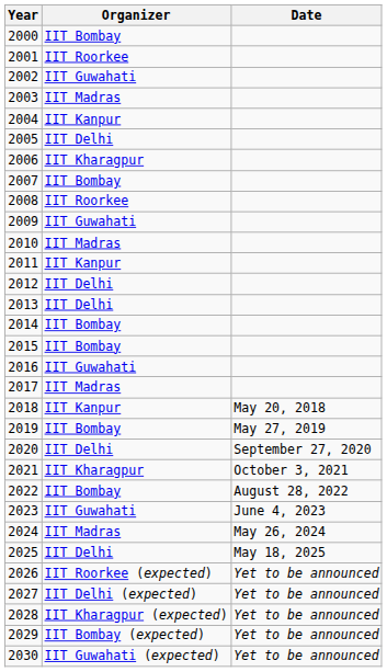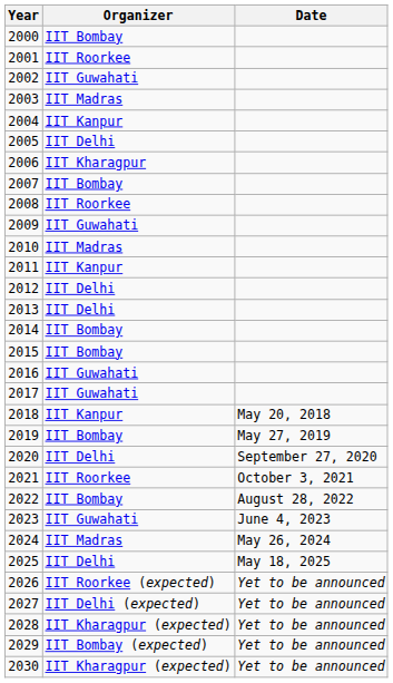 <table class="wikitable">
 <tr>
 <th>Year</th>
 <th>Organizer</th>
 <th>Date</th>
 </tr>
 <tr>
 <td>2000</td>
 <td><a href='#'>IIT Bombay</a></td>
 <td></td>
 </tr>
 <tr>
 <td>2001</td>
 <td><a href='#'>IIT Roorkee</a></td>
 <td></td>
 </tr>
 <tr>
 <td>2002</td>
 <td><a href='#'>IIT Guwahati</a></td>
 <td></td>
 </tr>
 <tr>
 <td>2003</td>
 <td><a href='#'>IIT Madras</a></td>
 <td></td>
 </tr>
 <tr>
 <td>2004</td>
 <td><a href='#'>IIT Kanpur</a></td>
 <td></td>
 </tr>
 <tr>
 <td>2005</td>
 <td><a href='#'>IIT Delhi</a></td>
 <td></td>
 </tr>
 <tr>
 <td>2006</td>
 <td Indian Institute of Technology Kharagpur><a href='#'>IIT Kharagpur</a></td>
 <td></td>
 </tr>
 <tr>
 <td>2007</td>
 <td Indian Institute of Technology Bombay><a href='#'>IIT Bombay</a></td>
 <td></td>
 </tr>
 <tr>
 <td>2008</td>
 <td Indian Institute of Technology Roorkee><a href='#'>IIT Roorkee</a></td>
 <td></td>
 </tr>
 <tr>
 <td>2009</td>
 <td Indian Institute of Technology Guwahati><a href='#'>IIT Guwahati</a></td>
 <td></td>
 </tr>
 <tr>
 <td>2010</td>
 <td Indian Institute of Technology Madras><a href='#'>IIT Madras</a></td>
 <td></td>
 </tr>
 <tr>
 <td>2011</td>
 <td Indian Institute of Technology Kanpur><a href='#'>IIT Kanpur</a></td>
 <td></td>
 </tr>
 <tr>
 <td>2012</td>
 <td Indian Institute of Technology Delhi><a href='#'>IIT Delhi</a></td>
 <td></td>
 </tr>
 <tr>
 <td>2013</td>
 <td Indian Institute of Technology Delhi><a href='#'>IIT Delhi</a></td>
 <td></td>
 </tr>
 <tr>
 <td>2014</td>
 <td Indian Institute of Technology Bombay><a href='#'>IIT Bombay</a></td>
 <td></td>
 </tr>
 <tr>
 <td>2015</td>
 <td Indian Institute of Technology Bombay><a href='#'>IIT Bombay</a></td>
 <td></td>
 </tr>
 <tr>
 <td>2016</td>
 <td Indian Institute of Technology Guwahati><a href='#'>IIT Guwahati</a></td>
 <td></td>
 </tr>
 <tr>
 <td>2017</td>
-<td Indian Institute of Technology Madras><a href='#'>IIT Madras</a></td>
+<td Indian Institute of Technology Guwahati><a href='#'>IIT Guwahati</a></td>
 <td></td>
 </tr>
 <tr>
 <td>2018</td>
 <td Indian Institute of Technology Kanpur><a href='#'>IIT Kanpur</a></td>
 <td>May 20, 2018</td>
 </tr>
 <tr>
 <td>2019</td>
 <td Indian Institute of Technology Bombay><a href='#'>IIT Bombay</a></td>
 <td>May 27, 2019</td>
 </tr>
 <tr>
 <td>2020</td>
 <td Indian Institute of Technology Delhi><a href='#'>IIT Delhi</a></td>
 <td>September 27, 2020</td>
 </tr>
 <tr>
 <td>2021</td>
-<td Indian Institute of Technology Kharagpur><a href='#'>IIT Kharagpur</a></td>
+<td Indian Institute of Technology Roorkee><a href='#'>IIT Roorkee</a></td>
 <td>October 3, 2021</td>
 </tr>
 <tr>
 <td>2022</td>
 <td Indian Institute of Technology Bombay><a href='#'>IIT Bombay</a></td>
 <td>August 28, 2022</td>
 </tr>
 <tr>
 <td>2023</td>
 <td Indian Institute of Technology Guwahati><a href='#'>IIT Guwahati</a></td>
 <td>June 4, 2023</td>
 </tr>
 <tr>
 <td>2024</td>
 <td><a href='#'>IIT Madras</a></td>
 <td>May 26, 2024</td>
 </tr>
 <tr>
 <td>2025</td>
 <td Indian Institute of Technology Delhi><a href='#'>IIT Delhi</a></td>
 <td>May 18, 2025</td>
 </tr>
 <tr>
 <td>2026</td>
 <td><a href='#'>IIT Roorkee</a> (<em>expected</em>)</td>
 <td><em>Yet to be announced</em></td>
 </tr>
 <tr>
 <td>2027</td>
 <td><a href='#'>IIT Delhi</a> (<em>expected</em>)</td>
 <td><em>Yet to be announced</em></td>
 </tr>
 <tr>
 <td>2028</td>
 <td><a href='#'>IIT Kharagpur</a> (<em>expected</em>)</td>
 <td><em>Yet to be announced</em></td>
 </tr>
 <tr>
 <td>2029</td>
 <td><a href='#'>IIT Bombay</a> (<em>expected</em>)</td>
 <td><em>Yet to be announced</em></td>
 </tr>
 <tr>
 <td>2030</td>
-<td><a href='#'>IIT Guwahati</a> (<em>expected</em>)</td>
+<td><a href='#'>IIT Kharagpur</a> (<em>expected</em>)</td>
 <td><em>Yet to be announced</em></td>
 </tr>
 </table>
